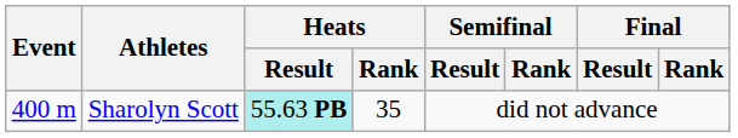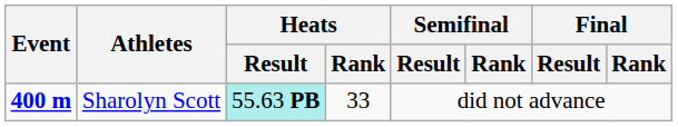 <table class="wikitable" border="1" style="font-size:90%">
 <tr>
 <th rowspan="2">Event</th>
 <th rowspan="2">Athletes</th>
 <th colspan="2">Heats</th>
 <th colspan="2">Semifinal</th>
 <th colspan="2">Final</th>
 </tr>
 <tr>
 <th>Result</th>
 <th>Rank</th>
 <th>Result</th>
 <th>Rank</th>
 <th>Result</th>
 <th>Rank</th>
 </tr>
 <tr>
-<td><a href='#'>400 m</a></td>
+<td><strong><a href='#'>400 m</a></strong></td>
 <td><a href='#'>Sharolyn Scott</a></td>
 <td align=center style="background: paleturquoise;">55.63 <strong>PB</strong></td>
-<td align=center>35</td>
+<td align=center>33</td>
 <td align=center colspan=4>did not advance</td>
 </tr>
 </table>
